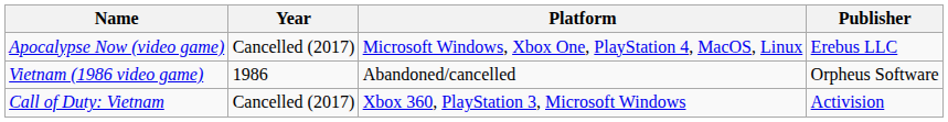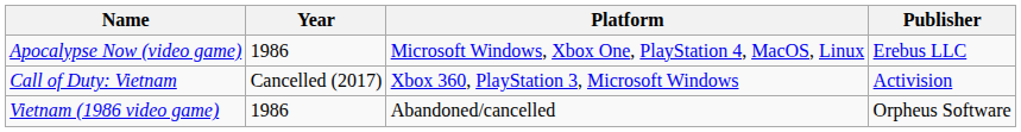 <table class="wikitable sortable">
 <tr>
 <th>Name</th>
 <th>Year</th>
 <th>Platform</th>
 <th>Publisher</th>
 </tr>
 <tr>
 <td><em><a href='#'>Apocalypse Now (video game)</a></em></td>
-<td>Cancelled (2017)</td>
+<td>1986</td>
 <td><a href='#'>Microsoft Windows</a>, <a href='#'>Xbox One</a>, <a href='#'>PlayStation 4</a>, <a href='#'>MacOS</a>, <a href='#'>Linux</a></td>
 <td><a href='#'>Erebus LLC</a></td>
+</tr>
+<tr>
+<td><em><a href='#'>Call of Duty: Vietnam</a></em></td>
+<td>Cancelled (2017)</td>
+<td><a href='#'>Xbox 360</a>, <a href='#'>PlayStation 3</a>, <a href='#'>Microsoft Windows</a></td>
+<td><a href='#'>Activision</a></td>
 </tr>
 <tr>
 <td><em><a href='#'>Vietnam (1986 video game)</a></em></td>
 <td>1986</td>
 <td>Abandoned/cancelled</td>
 <td>Orpheus Software</td>
 </tr>
-<tr>
-<td><em><a href='#'>Call of Duty: Vietnam</a></em></td>
-<td>Cancelled (2017)</td>
-<td><a href='#'>Xbox 360</a>, <a href='#'>PlayStation 3</a>, <a href='#'>Microsoft Windows</a></td>
-<td><a href='#'>Activision</a></td>
-</tr>
 </table>
